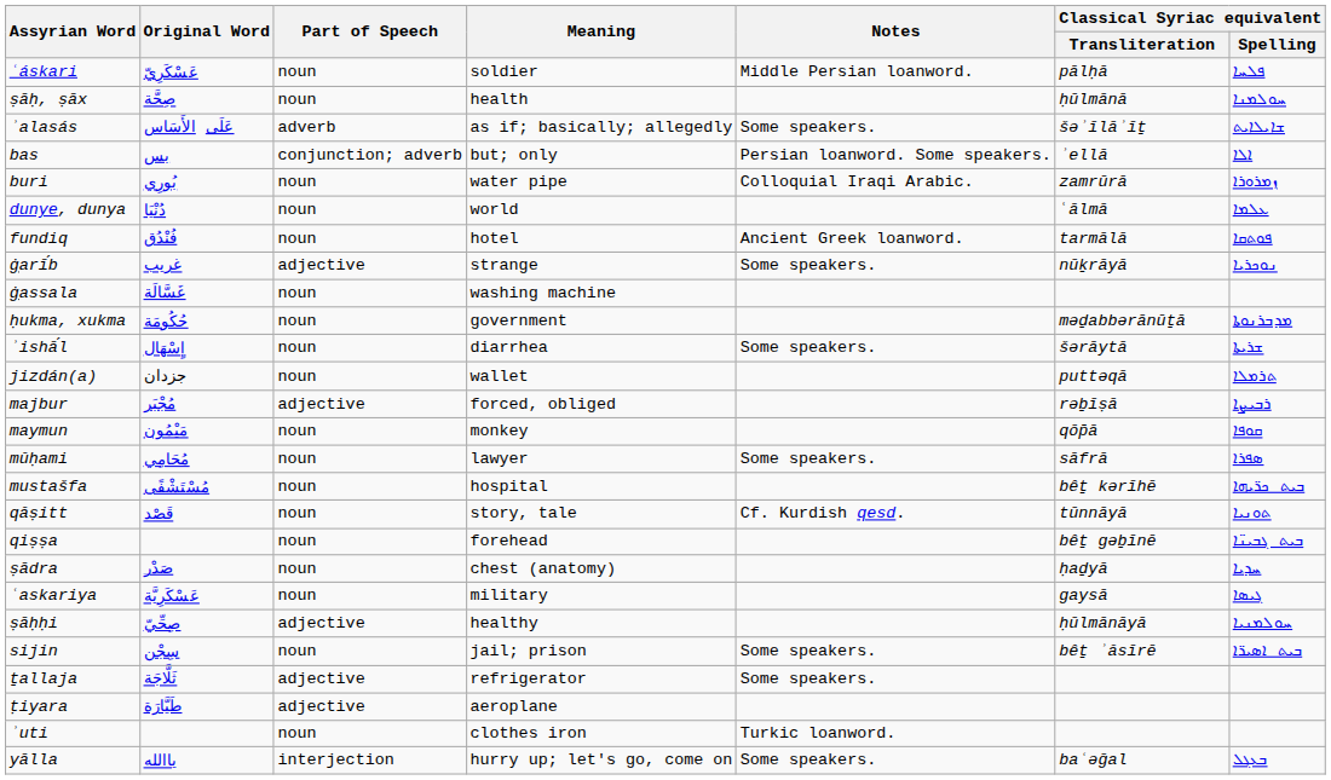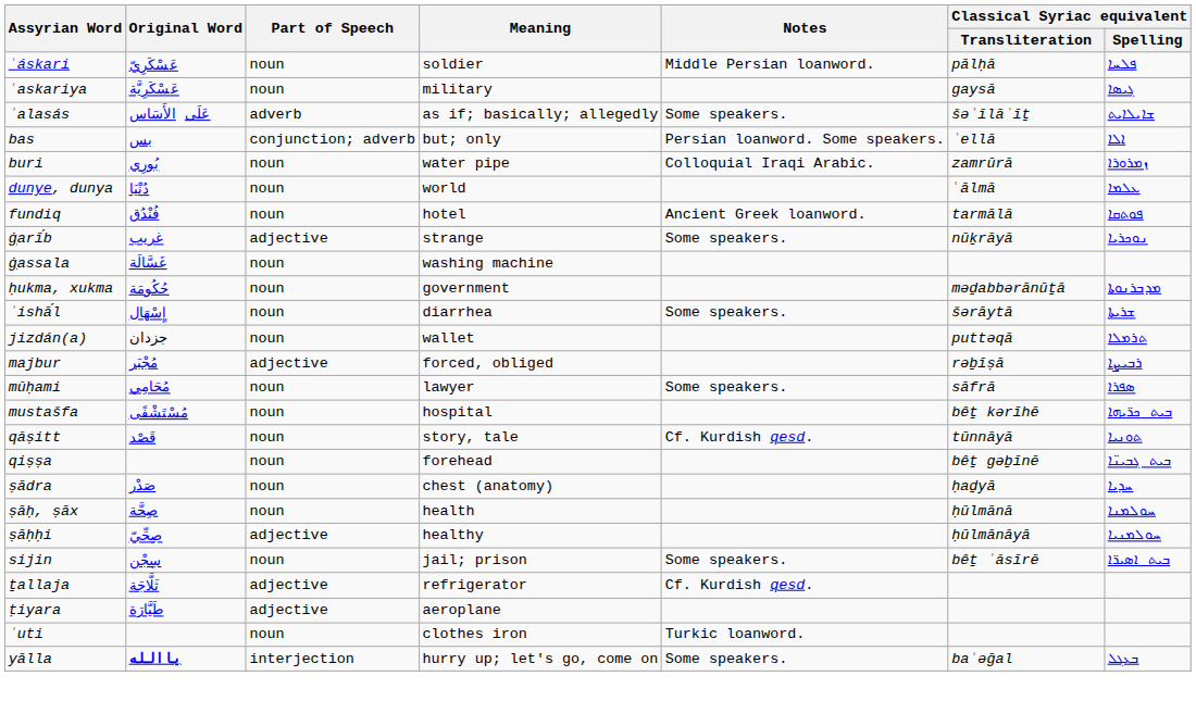 <table class="wikitable">
 <tr>
 <th rowspan="2">Assyrian Word</th>
 <th rowspan="2">Original Word</th>
 <th rowspan="2">Part of Speech</th>
 <th rowspan="2">Meaning</th>
 <th rowspan="2">Notes</th>
 <th colspan="2">Classical Syriac equivalent</th>
 </tr>
 <tr>
 <th>Transliteration</th>
 <th>Spelling</th>
 </tr>
 <tr>
 <td><em><a href='#'>ʿáskari</a></em></td>
 <td><a href='#'>عَسْكَرِيّ</a></td>
 <td>noun</td>
 <td>soldier</td>
 <td>Middle Persian loanword.</td>
 <td><em>pālḥā</em></td>
 <td><a href='#'>ܦܠܚܐ</a></td>
 </tr>
 <tr>
-<td><em>ṣāḥ, ṣāx</em></td>
-<td><a href='#'>صِحَّة</a></td>
+<td><em>ʿaskariya</em></td>
+<td><a href='#'>عَسْكَرِيَّة</a></td>
 <td>noun</td>
-<td>health</td>
+<td>military</td>
 <td></td>
-<td><em>ḥūlmānā</em></td>
-<td><a href='#'>ܚܘܠܡܢܐ</a></td>
+<td><em>gaysā</em></td>
+<td><a href='#'>ܓܝܣܐ</a></td>
 </tr>
 <tr>
 <td><em>ʾalasás</em></td>
 <td><a href='#'>عَلَى</a> <a href='#'>الأَسَاس</a></td>
 <td>adverb</td>
 <td>as if; basically; allegedly</td>
 <td>Some speakers.</td>
 <td><em>šəʾīlāʾīṯ</em></td>
 <td><a href='#'>ܫܐܝܠܐܝܬ</a></td>
 </tr>
 <tr>
 <td><em>bas</em></td>
 <td><a href='#'>بس</a></td>
 <td>conjunction; adverb</td>
 <td>but; only</td>
 <td>Persian loanword. Some speakers.</td>
 <td><em>ʾellā</em></td>
 <td><a href='#'>ܐܠܐ</a></td>
 </tr>
 <tr>
 <td><em>buri</em></td>
 <td><a href='#'>بُورِي</a></td>
 <td>noun</td>
 <td>water pipe</td>
 <td>Colloquial Iraqi Arabic.</td>
 <td><em>zamrūrā</em></td>
 <td><a href='#'>ܙܡܪܘܪܐ</a></td>
 </tr>
 <tr>
 <td><em><a href='#'>dunye</a>, dunya</em></td>
 <td><a href='#'>دُنْيَا</a></td>
 <td>noun</td>
 <td>world</td>
 <td></td>
 <td>ʿ<em>ālmā</em></td>
 <td><a href='#'>ܥܠܡܐ</a></td>
 </tr>
 <tr>
 <td><em>fundiq</em></td>
 <td><a href='#'>فُنْدُق</a></td>
 <td>noun</td>
 <td>hotel</td>
 <td>Ancient Greek loanword.</td>
 <td><em>tarmālā</em></td>
 <td><a href='#'>ܦܘܬܩܐ</a></td>
 </tr>
 <tr>
 <td><em><u>ġ</u>arī́b</em></td>
 <td><a href='#'>غريب</a></td>
 <td>adjective</td>
 <td>strange</td>
 <td>Some speakers.</td>
 <td><em>nūḵrāyā</em></td>
 <td><a href='#'>ܢܘܟܪܝܐ</a></td>
 </tr>
 <tr>
 <td><em><u>ġ</u>assala</em></td>
 <td><a href='#'>غَسَّالَة</a></td>
 <td>noun</td>
 <td>washing machine</td>
 <td></td>
 <td></td>
 <td></td>
 </tr>
 <tr>
 <td><em>ḥukma, xukma</em></td>
 <td><a href='#'>حُكُومَة</a></td>
 <td>noun</td>
 <td>government</td>
 <td></td>
 <td><em>məḏabbərānūṯā</em></td>
 <td><a href='#'>ܡܕܒܪܢܘܬܐ</a></td>
 </tr>
 <tr>
 <td><em>ʾishā́l</em></td>
 <td><a href='#'>إِسْهَال</a></td>
 <td>noun</td>
 <td>diarrhea</td>
 <td>Some speakers.</td>
 <td><em>šərāytā</em></td>
 <td><a href='#'>ܫܪܝܬܐ</a></td>
 </tr>
 <tr>
 <td><em>jizdán(a)</em></td>
 <td>جزدان</td>
 <td>noun</td>
 <td>wallet</td>
 <td></td>
 <td><em>puttəqā</em></td>
 <td><a href='#'>ܬܪܡܠܐ</a></td>
 </tr>
 <tr>
 <td><em>majbur</em></td>
 <td><a href='#'>مُجْبَر</a></td>
 <td>adjective</td>
 <td>forced, obliged</td>
 <td></td>
 <td><em>rəḇīṣā</em></td>
 <td><a href='#'>ܪܒܝܨܐ</a></td>
 </tr>
 <tr>
-<td><em>maymun</em></td>
-<td><a href='#'>مَيْمُون</a></td>
-<td>noun</td>
-<td>monkey</td>
-<td></td>
-<td><em>qōp̄ā</em></td>
-<td><a href='#'>ܩܘܦܐ</a></td>
-</tr>
-<tr>
 <td><em>mŭḥami</em></td>
 <td><a href='#'>مُحَامِي</a></td>
 <td>noun</td>
 <td>lawyer</td>
 <td>Some speakers.</td>
 <td><em>sāfrā</em></td>
 <td><a href='#'>ܣܦܪܐ</a></td>
 </tr>
 <tr>
 <td><em>mustašfa</em></td>
 <td><a href='#'>مُسْتَشْفًى</a></td>
 <td>noun</td>
 <td>hospital</td>
 <td></td>
 <td><em>bêṯ kərīhē</em></td>
 <td><a href='#'>ܒܝܬ ܟܪ̈ܝܗܐ</a></td>
 </tr>
 <tr>
 <td><em>qăṣitt</em></td>
 <td><a href='#'>قَصْد</a></td>
 <td>noun</td>
 <td>story, tale</td>
 <td>Cf. Kurdish <em><a href='#'>qesd</a></em>.</td>
 <td><em>tūnnāyā</em></td>
 <td><a href='#'>ܬܘܢܝܐ</a></td>
 </tr>
 <tr>
 <td><em>qiṣṣa</em></td>
 <td></td>
 <td>noun</td>
 <td>forehead</td>
 <td></td>
 <td><em>bêṯ gəḇīnē</em></td>
 <td><a href='#'>ܒܝܬ ܓܒܝܢ̈ܐ</a></td>
 </tr>
 <tr>
 <td><em>ṣādra</em></td>
 <td><a href='#'>صَدْر</a></td>
 <td>noun</td>
 <td>chest (anatomy)</td>
 <td></td>
 <td><em>ḥaḏyā</em></td>
 <td><a href='#'>ܚܕܝܐ</a></td>
 </tr>
 <tr>
-<td><em>ʿaskariya</em></td>
-<td><a href='#'>عَسْكَرِيَّة</a></td>
+<td><em>ṣāḥ, ṣāx</em></td>
+<td><a href='#'>صِحَّة</a></td>
 <td>noun</td>
-<td>military</td>
+<td>health</td>
 <td></td>
-<td><em>gaysā</em></td>
-<td><a href='#'>ܓܝܣܐ</a></td>
+<td><em>ḥūlmānā</em></td>
+<td><a href='#'>ܚܘܠܡܢܐ</a></td>
 </tr>
 <tr>
 <td><em>ṣāḥḥi</em></td>
 <td><a href='#'>صِحِّيّ</a></td>
 <td>adjective</td>
 <td>healthy</td>
 <td></td>
 <td><em>ḥūlmānāyā</em></td>
 <td><a href='#'>ܚܘܠܡܢܝܐ</a></td>
 </tr>
 <tr>
 <td><em>sijin</em></td>
 <td><a href='#'>سِجْن</a></td>
 <td>noun</td>
 <td>jail; prison</td>
 <td>Some speakers.</td>
 <td><em>bêṯ ʾăsīrē</em></td>
 <td><a href='#'>ܒܝܬ ܐܣܝܪ̈ܐ</a></td>
 </tr>
 <tr>
 <td><em>ṯallaja</em></td>
 <td><a href='#'>ثَلَّاجَة</a></td>
 <td>adjective</td>
 <td>refrigerator</td>
-<td>Some speakers.</td>
+<td>Cf. Kurdish <em><a href='#'>qesd</a></em>.</td>
 <td></td>
 <td></td>
 </tr>
 <tr>
 <td><em>ṭiyara</em></td>
 <td><a href='#'>طَيَّارَة</a></td>
 <td>adjective</td>
 <td>aeroplane</td>
 <td></td>
 <td></td>
 <td></td>
 </tr>
 <tr>
 <td><em>ʾuti</em></td>
 <td></td>
 <td>noun</td>
 <td>clothes iron</td>
 <td>Turkic loanword.</td>
 <td></td>
 <td></td>
 </tr>
 <tr>
 <td><em>yālla</em></td>
-<td><a href='#'>ياالله</a></td>
+<td><strong><a href='#'>ياالله</a></strong></td>
 <td>interjection</td>
 <td>hurry up; let's go, come on</td>
 <td>Some speakers.</td>
 <td><em>baʿəḡal</em></td>
 <td><a href='#'>ܒܥܓܠ</a></td>
 </tr>
 </table>
